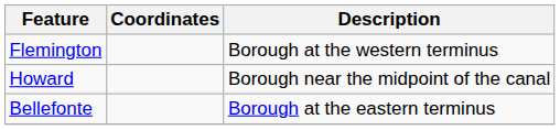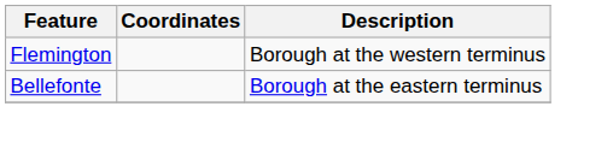 <table class="wikitable">
 <tr>
 <th>Feature</th>
 <th>Coordinates</th>
 <th>Description</th>
 </tr>
 <tr>
 <td><a href='#'>Flemington</a></td>
 <td></td>
 <td>Borough at the western terminus</td>
 </tr>
 <tr>
-<td><a href='#'>Howard</a></td>
-<td></td>
-<td>Borough near the midpoint of the canal</td>
-</tr>
-<tr>
 <td><a href='#'>Bellefonte</a></td>
 <td></td>
 <td><a href='#'>Borough</a> at the eastern terminus</td>
 </tr>
 <tr>
 </tr>
 </table>
